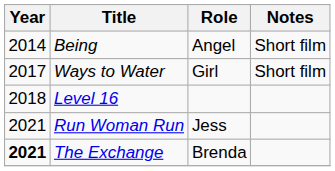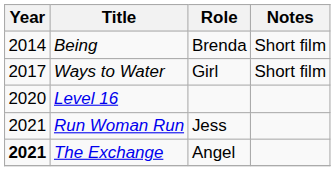 <table class="wikitable sortable">
 <tr>
 <th>Year</th>
 <th>Title</th>
 <th>Role</th>
 <th>Notes</th>
 </tr>
 <tr>
 <td>2014</td>
 <td><em>Being</em></td>
-<td>Angel</td>
+<td>Brenda</td>
 <td>Short film</td>
 </tr>
 <tr>
 <td>2017</td>
 <td><em>Ways to Water</em></td>
 <td>Girl</td>
 <td>Short film</td>
 </tr>
 <tr>
-<td>2018</td>
+<td>2020</td>
 <td><em><a href='#'>Level 16</a></em></td>
 <td></td>
 <td></td>
 </tr>
 <tr>
 <td>2021</td>
 <td><em><a href='#'>Run Woman Run</a></em></td>
 <td>Jess</td>
 <td></td>
 </tr>
 <tr>
 <td><strong>2021</strong></td>
 <td><em><a href='#'>The Exchange</a></em></td>
-<td>Brenda</td>
+<td>Angel</td>
 <td></td>
 </tr>
 <tr>
 </tr>
 </table>
